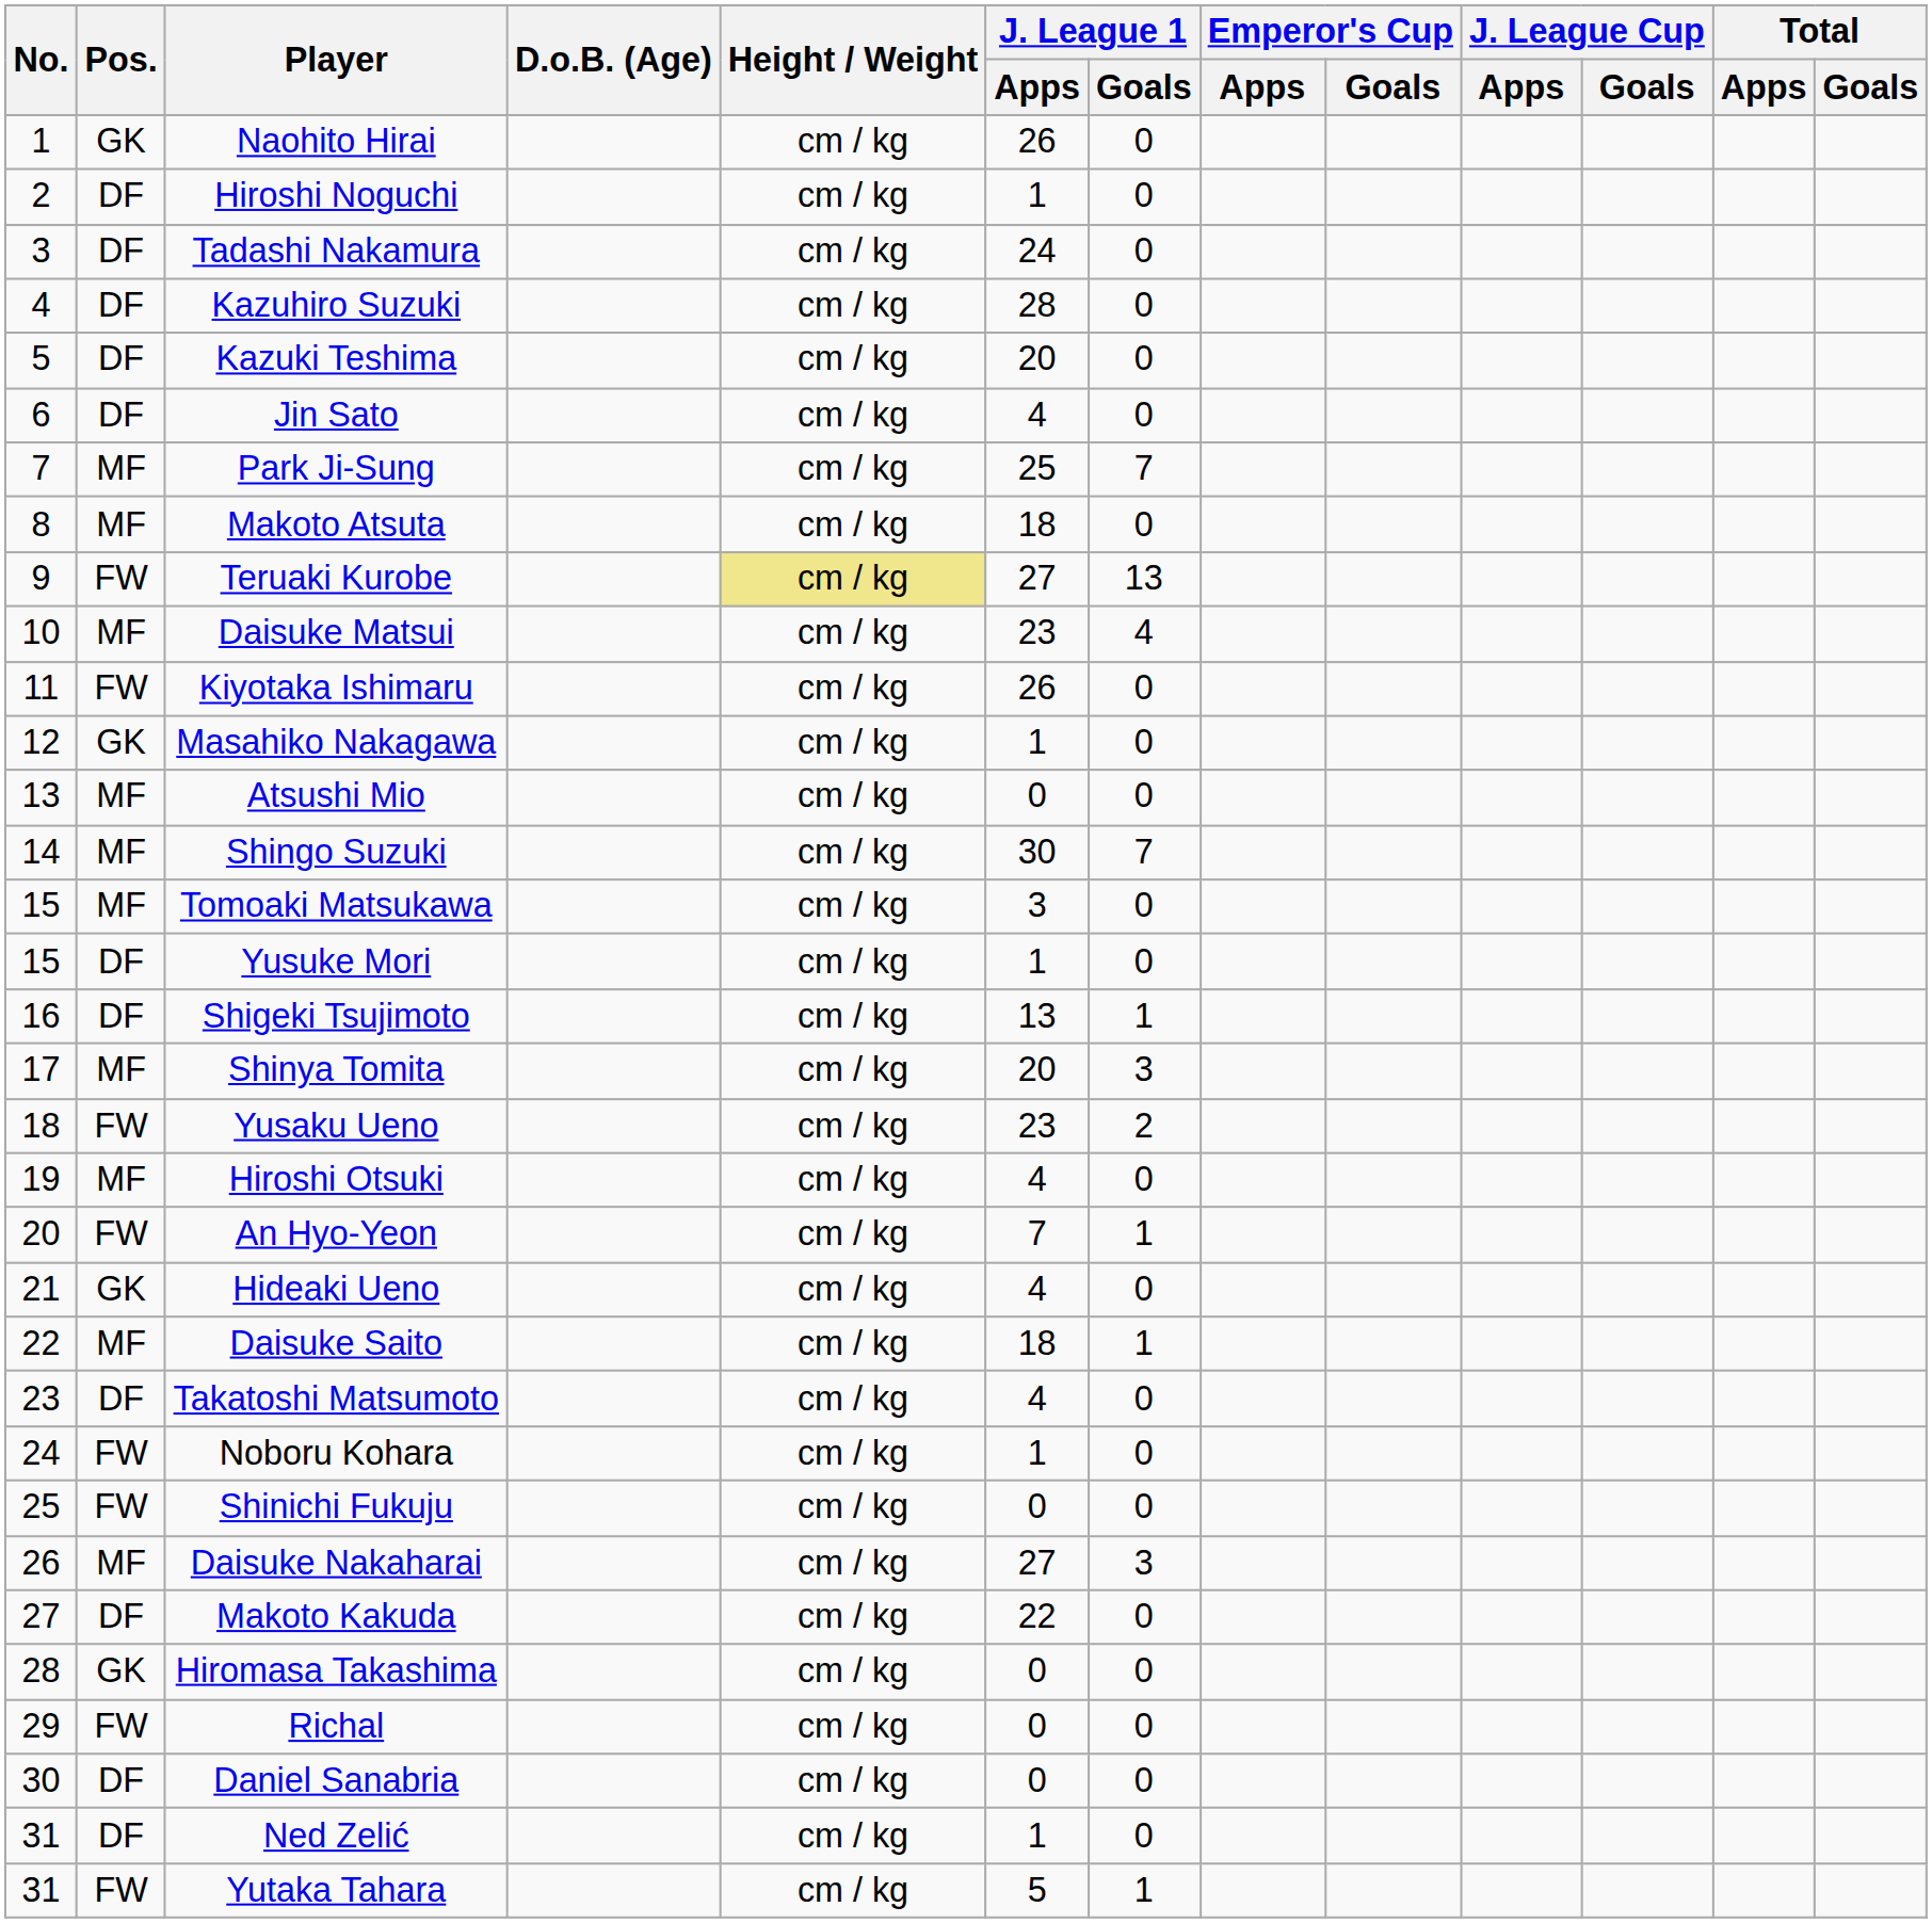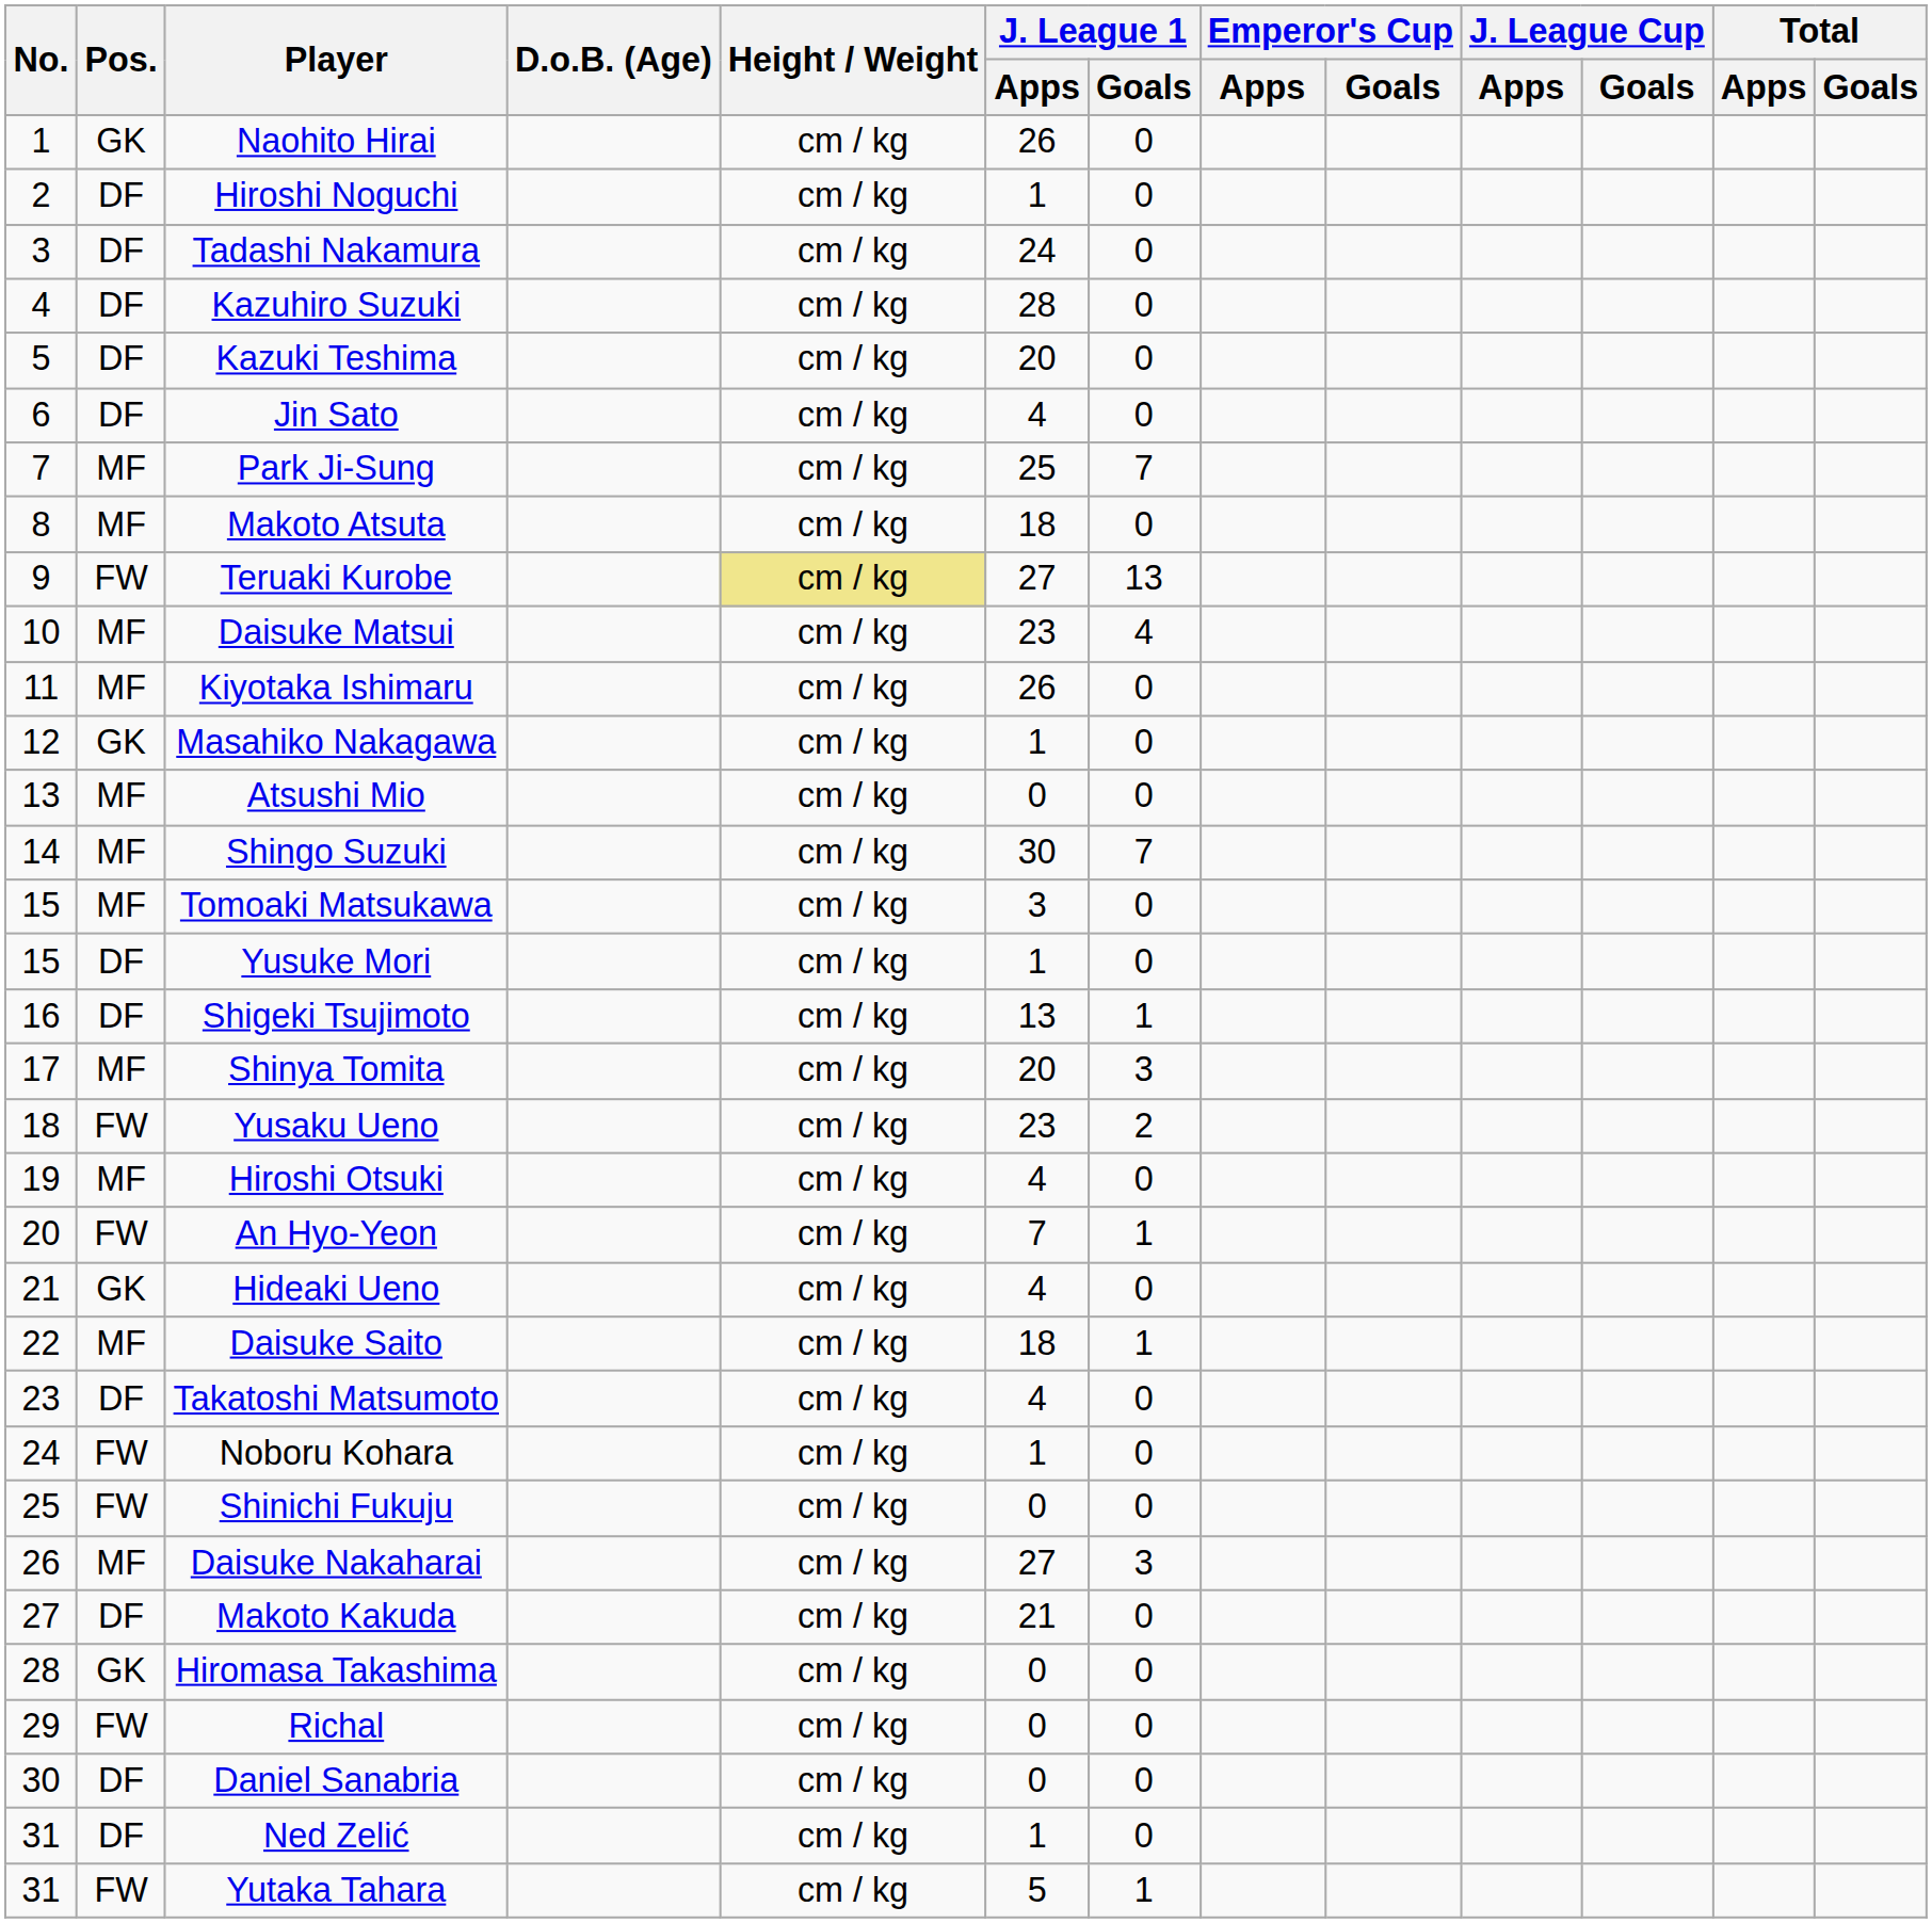 <table class="wikitable" style="text-align:center;">
 <tr>
 <th rowspan="2">No.</th>
 <th rowspan="2">Pos.</th>
 <th rowspan="2">Player</th>
 <th rowspan="2">D.o.B. (Age)</th>
 <th rowspan="2">Height / Weight</th>
 <th colspan="2"><a href='#'>J. League 1</a></th>
 <th colspan="2"><a href='#'>Emperor's Cup</a></th>
 <th colspan="2"><a href='#'>J. League Cup</a></th>
 <th colspan="2">Total</th>
 </tr>
 <tr>
 <th>Apps</th>
 <th>Goals</th>
 <th>Apps</th>
 <th>Goals</th>
 <th>Apps</th>
 <th>Goals</th>
 <th>Apps</th>
 <th>Goals</th>
 </tr>
 <tr>
 <td>1</td>
 <td>GK</td>
 <td><a href='#'>Naohito Hirai</a></td>
 <td></td>
 <td>cm / kg</td>
 <td>26</td>
 <td>0</td>
 <td></td>
 <td></td>
 <td></td>
 <td></td>
 <td></td>
 <td></td>
 </tr>
 <tr>
 <td>2</td>
 <td>DF</td>
 <td><a href='#'>Hiroshi Noguchi</a></td>
 <td></td>
 <td>cm / kg</td>
 <td>1</td>
 <td>0</td>
 <td></td>
 <td></td>
 <td></td>
 <td></td>
 <td></td>
 <td></td>
 </tr>
 <tr>
 <td>3</td>
 <td>DF</td>
 <td><a href='#'>Tadashi Nakamura</a></td>
 <td></td>
 <td>cm / kg</td>
 <td>24</td>
 <td>0</td>
 <td></td>
 <td></td>
 <td></td>
 <td></td>
 <td></td>
 <td></td>
 </tr>
 <tr>
 <td>4</td>
 <td>DF</td>
 <td><a href='#'>Kazuhiro Suzuki</a></td>
 <td></td>
 <td>cm / kg</td>
 <td>28</td>
 <td>0</td>
 <td></td>
 <td></td>
 <td></td>
 <td></td>
 <td></td>
 <td></td>
 </tr>
 <tr>
 <td>5</td>
 <td>DF</td>
 <td><a href='#'>Kazuki Teshima</a></td>
 <td></td>
 <td>cm / kg</td>
 <td>20</td>
 <td>0</td>
 <td></td>
 <td></td>
 <td></td>
 <td></td>
 <td></td>
 <td></td>
 </tr>
 <tr>
 <td>6</td>
 <td>DF</td>
 <td><a href='#'>Jin Sato</a></td>
 <td></td>
 <td>cm / kg</td>
 <td>4</td>
 <td>0</td>
 <td></td>
 <td></td>
 <td></td>
 <td></td>
 <td></td>
 <td></td>
 </tr>
 <tr>
 <td>7</td>
 <td>MF</td>
 <td><a href='#'>Park Ji-Sung</a></td>
 <td></td>
 <td>cm / kg</td>
 <td>25</td>
 <td>7</td>
 <td></td>
 <td></td>
 <td></td>
 <td></td>
 <td></td>
 <td></td>
 </tr>
 <tr>
 <td>8</td>
 <td>MF</td>
 <td><a href='#'>Makoto Atsuta</a></td>
 <td></td>
 <td>cm / kg</td>
 <td>18</td>
 <td>0</td>
 <td></td>
 <td></td>
 <td></td>
 <td></td>
 <td></td>
 <td></td>
 </tr>
 <tr>
 <td>9</td>
 <td>FW</td>
 <td><a href='#'>Teruaki Kurobe</a></td>
 <td></td>
 <td style="background: khaki;">cm / kg</td>
 <td>27</td>
 <td>13</td>
 <td></td>
 <td></td>
 <td></td>
 <td></td>
 <td></td>
 <td></td>
 </tr>
 <tr>
 <td>10</td>
 <td>MF</td>
 <td><a href='#'>Daisuke Matsui</a></td>
 <td></td>
 <td>cm / kg</td>
 <td>23</td>
 <td>4</td>
 <td></td>
 <td></td>
 <td></td>
 <td></td>
 <td></td>
 <td></td>
 </tr>
 <tr>
 <td>11</td>
-<td>FW</td>
+<td>MF</td>
 <td><a href='#'>Kiyotaka Ishimaru</a></td>
 <td></td>
 <td>cm / kg</td>
 <td>26</td>
 <td>0</td>
 <td></td>
 <td></td>
 <td></td>
 <td></td>
 <td></td>
 <td></td>
 </tr>
 <tr>
 <td>12</td>
 <td>GK</td>
 <td><a href='#'>Masahiko Nakagawa</a></td>
 <td></td>
 <td>cm / kg</td>
 <td>1</td>
 <td>0</td>
 <td></td>
 <td></td>
 <td></td>
 <td></td>
 <td></td>
 <td></td>
 </tr>
 <tr>
 <td>13</td>
 <td>MF</td>
 <td><a href='#'>Atsushi Mio</a></td>
 <td></td>
 <td>cm / kg</td>
 <td>0</td>
 <td>0</td>
 <td></td>
 <td></td>
 <td></td>
 <td></td>
 <td></td>
 <td></td>
 </tr>
 <tr>
 <td>14</td>
 <td>MF</td>
 <td><a href='#'>Shingo Suzuki</a></td>
 <td></td>
 <td>cm / kg</td>
 <td>30</td>
 <td>7</td>
 <td></td>
 <td></td>
 <td></td>
 <td></td>
 <td></td>
 <td></td>
 </tr>
 <tr>
 <td>15</td>
 <td>MF</td>
 <td><a href='#'>Tomoaki Matsukawa</a></td>
 <td></td>
 <td>cm / kg</td>
 <td>3</td>
 <td>0</td>
 <td></td>
 <td></td>
 <td></td>
 <td></td>
 <td></td>
 <td></td>
 </tr>
 <tr>
 <td>15</td>
 <td>DF</td>
 <td><a href='#'>Yusuke Mori</a></td>
 <td></td>
 <td>cm / kg</td>
 <td>1</td>
 <td>0</td>
 <td></td>
 <td></td>
 <td></td>
 <td></td>
 <td></td>
 <td></td>
 </tr>
 <tr>
 <td>16</td>
 <td>DF</td>
 <td><a href='#'>Shigeki Tsujimoto</a></td>
 <td></td>
 <td>cm / kg</td>
 <td>13</td>
 <td>1</td>
 <td></td>
 <td></td>
 <td></td>
 <td></td>
 <td></td>
 <td></td>
 </tr>
 <tr>
 <td>17</td>
 <td>MF</td>
 <td><a href='#'>Shinya Tomita</a></td>
 <td></td>
 <td>cm / kg</td>
 <td>20</td>
 <td>3</td>
 <td></td>
 <td></td>
 <td></td>
 <td></td>
 <td></td>
 <td></td>
 </tr>
 <tr>
 <td>18</td>
 <td>FW</td>
 <td><a href='#'>Yusaku Ueno</a></td>
 <td></td>
 <td>cm / kg</td>
 <td>23</td>
 <td>2</td>
 <td></td>
 <td></td>
 <td></td>
 <td></td>
 <td></td>
 <td></td>
 </tr>
 <tr>
 <td>19</td>
 <td>MF</td>
 <td><a href='#'>Hiroshi Otsuki</a></td>
 <td></td>
 <td>cm / kg</td>
 <td>4</td>
 <td>0</td>
 <td></td>
 <td></td>
 <td></td>
 <td></td>
 <td></td>
 <td></td>
 </tr>
 <tr>
 <td>20</td>
 <td>FW</td>
 <td><a href='#'>An Hyo-Yeon</a></td>
 <td></td>
 <td>cm / kg</td>
 <td>7</td>
 <td>1</td>
 <td></td>
 <td></td>
 <td></td>
 <td></td>
 <td></td>
 <td></td>
 </tr>
 <tr>
 <td>21</td>
 <td>GK</td>
 <td><a href='#'>Hideaki Ueno</a></td>
 <td></td>
 <td>cm / kg</td>
 <td>4</td>
 <td>0</td>
 <td></td>
 <td></td>
 <td></td>
 <td></td>
 <td></td>
 <td></td>
 </tr>
 <tr>
 <td>22</td>
 <td>MF</td>
 <td><a href='#'>Daisuke Saito</a></td>
 <td></td>
 <td>cm / kg</td>
 <td>18</td>
 <td>1</td>
 <td></td>
 <td></td>
 <td></td>
 <td></td>
 <td></td>
 <td></td>
 </tr>
 <tr>
 <td>23</td>
 <td>DF</td>
 <td><a href='#'>Takatoshi Matsumoto</a></td>
 <td></td>
 <td>cm / kg</td>
 <td>4</td>
 <td>0</td>
 <td></td>
 <td></td>
 <td></td>
 <td></td>
 <td></td>
 <td></td>
 </tr>
 <tr>
 <td>24</td>
 <td>FW</td>
 <td>Noboru Kohara</td>
 <td></td>
 <td>cm / kg</td>
 <td>1</td>
 <td>0</td>
 <td></td>
 <td></td>
 <td></td>
 <td></td>
 <td></td>
 <td></td>
 </tr>
 <tr>
 <td>25</td>
 <td>FW</td>
 <td><a href='#'>Shinichi Fukuju</a></td>
 <td></td>
 <td>cm / kg</td>
 <td>0</td>
 <td>0</td>
 <td></td>
 <td></td>
 <td></td>
 <td></td>
 <td></td>
 <td></td>
 </tr>
 <tr>
 <td>26</td>
 <td>MF</td>
 <td><a href='#'>Daisuke Nakaharai</a></td>
 <td></td>
 <td>cm / kg</td>
 <td>27</td>
 <td>3</td>
 <td></td>
 <td></td>
 <td></td>
 <td></td>
 <td></td>
 <td></td>
 </tr>
 <tr>
 <td>27</td>
 <td>DF</td>
 <td><a href='#'>Makoto Kakuda</a></td>
 <td></td>
 <td>cm / kg</td>
-<td>22</td>
+<td>21</td>
 <td>0</td>
 <td></td>
 <td></td>
 <td></td>
 <td></td>
 <td></td>
 <td></td>
 </tr>
 <tr>
 <td>28</td>
 <td>GK</td>
 <td><a href='#'>Hiromasa Takashima</a></td>
 <td></td>
 <td>cm / kg</td>
 <td>0</td>
 <td>0</td>
 <td></td>
 <td></td>
 <td></td>
 <td></td>
 <td></td>
 <td></td>
 </tr>
 <tr>
 <td>29</td>
 <td>FW</td>
 <td><a href='#'>Richal</a></td>
 <td></td>
 <td>cm / kg</td>
 <td>0</td>
 <td>0</td>
 <td></td>
 <td></td>
 <td></td>
 <td></td>
 <td></td>
 <td></td>
 </tr>
 <tr>
 <td>30</td>
 <td>DF</td>
 <td><a href='#'>Daniel Sanabria</a></td>
 <td></td>
 <td>cm / kg</td>
 <td>0</td>
 <td>0</td>
 <td></td>
 <td></td>
 <td></td>
 <td></td>
 <td></td>
 <td></td>
 </tr>
 <tr>
 <td>31</td>
 <td>DF</td>
 <td><a href='#'>Ned Zelić</a></td>
 <td></td>
 <td>cm / kg</td>
 <td>1</td>
 <td>0</td>
 <td></td>
 <td></td>
 <td></td>
 <td></td>
 <td></td>
 <td></td>
 </tr>
 <tr>
 <td>31</td>
 <td>FW</td>
 <td><a href='#'>Yutaka Tahara</a></td>
 <td></td>
 <td>cm / kg</td>
 <td>5</td>
 <td>1</td>
 <td></td>
 <td></td>
 <td></td>
 <td></td>
 <td></td>
 <td></td>
 </tr>
 </table>
